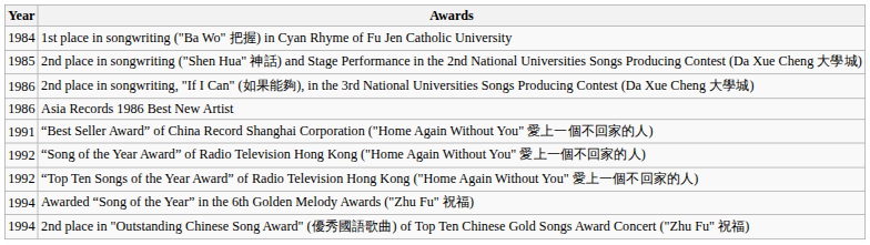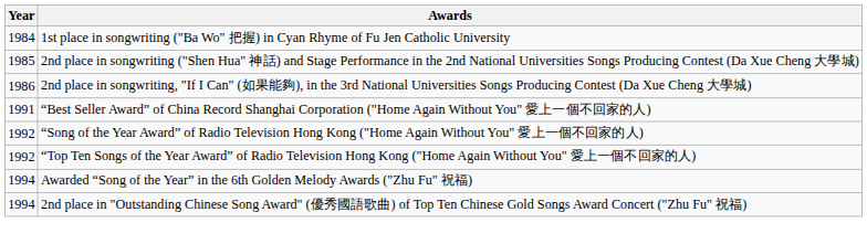 <table class="wikitable">
 <tr>
 <th>Year</th>
 <th>Awards</th>
 </tr>
 <tr>
 <td>1984</td>
 <td>1st place in songwriting ("Ba Wo" 把握) in Cyan Rhyme of Fu Jen Catholic University</td>
 </tr>
 <tr>
 <td>1985</td>
 <td>2nd place in songwriting ("Shen Hua" 神話) and Stage Performance in the 2nd National Universities Songs Producing Contest (Da Xue Cheng 大學城)</td>
 </tr>
 <tr>
 <td>1986</td>
 <td>2nd place in songwriting, "If I Can" (如果能夠), in the 3rd National Universities Songs Producing Contest (Da Xue Cheng 大學城)</td>
-</tr>
-<tr>
-<td>1986</td>
-<td>Asia Records 1986 Best New Artist</td>
 </tr>
 <tr>
 <td>1991</td>
 <td>“Best Seller Award” of China Record Shanghai Corporation ("Home Again Without You" 愛上一個不回家的人)</td>
 </tr>
 <tr>
 <td>1992</td>
 <td>“Song of the Year Award” of Radio Television Hong Kong ("Home Again Without You" 愛上一個不回家的人)</td>
 </tr>
 <tr>
 <td>1992</td>
 <td>“Top Ten Songs of the Year Award” of Radio Television Hong Kong ("Home Again Without You" 愛上一個不回家的人)</td>
 </tr>
 <tr>
 <td>1994</td>
 <td>Awarded “Song of the Year” in the 6th Golden Melody Awards ("Zhu Fu" 祝福)</td>
 </tr>
 <tr>
 <td>1994</td>
 <td>2nd place in "Outstanding Chinese Song Award" (優秀國語歌曲) of Top Ten Chinese Gold Songs Award Concert ("Zhu Fu" 祝福)</td>
 </tr>
 </table>
